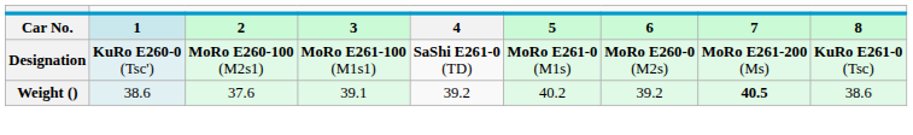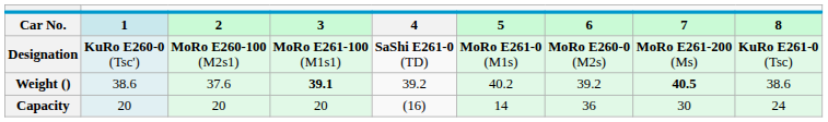 <table class="wikitable" style="text-align:center">
 <tr style="border-bottom:4px solid #0099cc">
 <th></th>
 <td colspan="8"> </td>
 </tr>
 <tr>
 <th>Car No.</th>
 <th style="background-color: #3cb8cc40; color: inherit">1</th>
 <th style="background-color: #3fff6f40; color: inherit">2</th>
 <th style="background-color: #3fff6f40; color: inherit">3</th>
 <th>4</th>
 <th style="background-color: #3fff6f40; color: inherit">5</th>
 <th style="background-color: #3fff6f40; color: inherit">6</th>
 <th style="background-color: #3fff6f40; color: inherit">7</th>
 <th style="background-color: #3fff6f40; color: inherit">8</th>
 </tr>
 <tr>
 <th>Designation</th>
 <td style="background-color: #3cb8cc20; color: inherit"><strong>KuRo E260-0</strong><br>(Tsc')</td>
 <td style="background-color: #3fff6f20; color: inherit"><strong>MoRo E260-100</strong><br>(M2s1)</td>
 <td style="background-color: #3fff6f20; color: inherit"><strong>MoRo E261-100</strong><br>(M1s1)</td>
 <td><strong>SaShi E261-0</strong><br>(TD)</td>
 <td style="background-color: #3fff6f20; color: inherit"><strong>MoRo E261-0</strong><br>(M1s)</td>
 <td style="background-color: #3fff6f20; color: inherit"><strong>MoRo E260-0</strong><br>(M2s)</td>
 <td style="background-color: #3fff6f20; color: inherit"><strong>MoRo E261-200</strong><br>(Ms)</td>
 <td style="background-color: #3fff6f20; color: inherit"><strong>KuRo E261-0</strong><br>(Tsc)</td>
 </tr>
 <tr>
 <th>Weight ()</th>
 <td style="background-color: #3cb8cc20; color: inherit">38.6</td>
 <td style="background-color: #3fff6f20; color: inherit">37.6</td>
-<td style="background-color: #3fff6f20; color: inherit">39.1</td>
+<td style="background-color: #3fff6f20; color: inherit"><strong>39.1</strong></td>
 <td>39.2</td>
 <td style="background-color: #3fff6f20; color: inherit">40.2</td>
 <td style="background-color: #3fff6f20; color: inherit">39.2</td>
 <td style="background-color: #3fff6f20; color: inherit"><strong>40.5</strong></td>
 <td style="background-color: #3fff6f20; color: inherit">38.6</td>
 </tr>
+<tr>
+<th>Capacity</th>
+<td style="background-color: #3cb8cc20; color: inherit">20</td>
+<td style="background-color: #3fff6f20; color: inherit">20</td>
+<td style="background-color: #3fff6f20; color: inherit">20</td>
+<td>(16)</td>
+<td style="background-color: #3fff6f20; color: inherit">14</td>
+<td style="background-color: #3fff6f20; color: inherit">36</td>
+<td style="background-color: #3fff6f20; color: inherit">30</td>
+<td style="background-color: #3fff6f20; color: inherit">24</td>
+</tr>
 </table>
